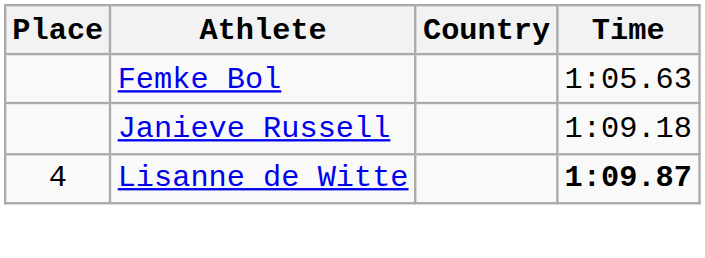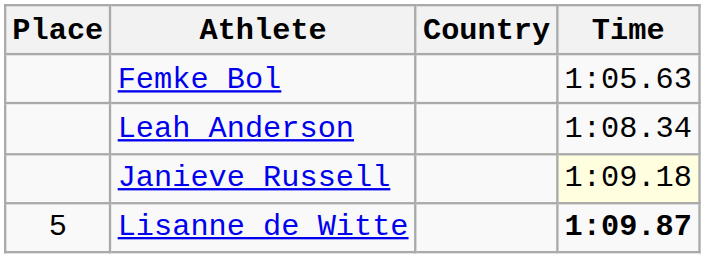 <table class="wikitable">
 <tr>
 <th>Place</th>
 <th>Athlete</th>
 <th>Country</th>
 <th>Time</th>
 </tr>
 <tr>
 <td align=center></td>
 <td><a href='#'>Femke Bol</a></td>
 <td></td>
 <td>1:05.63</td>
 </tr>
 <tr>
 <td align=center></td>
+<td><a href='#'>Leah Anderson</a></td>
+<td></td>
+<td>1:08.34</td>
+</tr>
+<tr>
+<td align=center></td>
 <td><a href='#'>Janieve Russell</a></td>
 <td></td>
-<td>1:09.18</td>
+<td style="background: lightyellow;">1:09.18</td>
 </tr>
 <tr>
-<td align=center>4</td>
+<td align=center>5</td>
 <td><a href='#'>Lisanne de Witte</a></td>
 <td></td>
 <td><strong>1:09.87</strong></td>
 </tr>
 </table>
